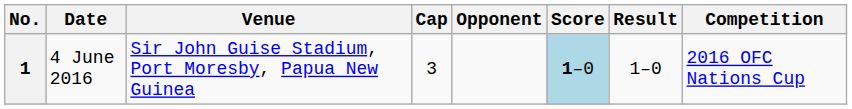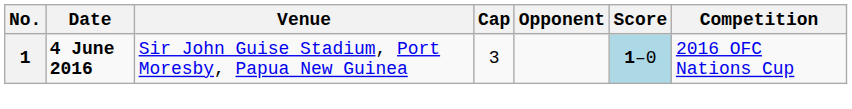 <table class="wikitable sortable plainrowheaders">
 <tr>
 <th scope=col>No.</th>
 <th scope=col data-sort-type=date>Date</th>
 <th scope=col>Venue</th>
 <th scope=col>Cap</th>
 <th scope=col>Opponent</th>
 <th scope=col>Score</th>
-<th scope=col>Result</th>
 <th scope=col>Competition</th>
 </tr>
 <tr>
 <th scope=row>1</th>
-<td>4 June 2016</td>
+<td><strong>4 June 2016</strong></td>
 <td><a href='#'>Sir John Guise Stadium</a>, <a href='#'>Port Moresby</a>, <a href='#'>Papua New Guinea</a></td>
 <td align=center>3</td>
 <td></td>
 <td align=center style="background: lightblue;"><strong>1</strong>–0</td>
-<td align=center>1–0</td>
 <td><a href='#'>2016 OFC Nations Cup</a></td>
 </tr>
 </table>
